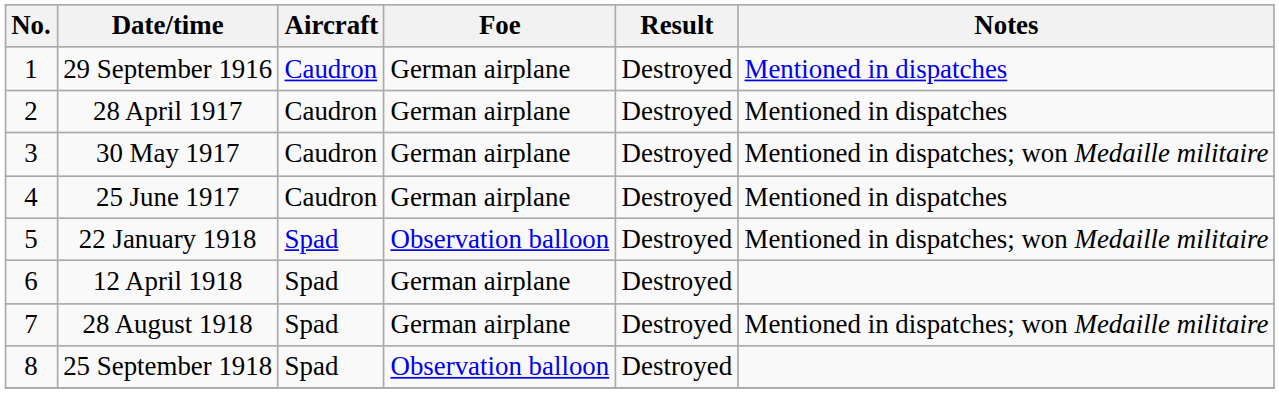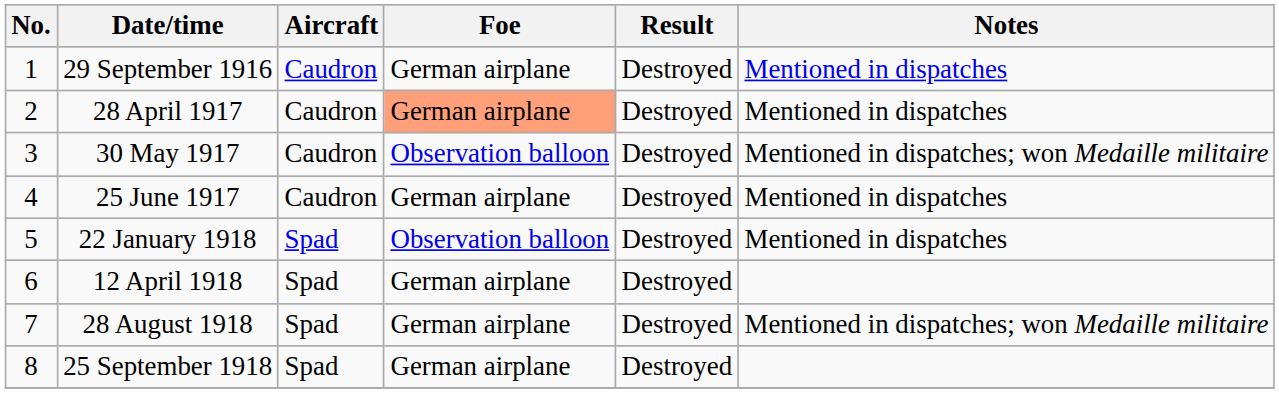 <table class="wikitable" border="1" style="margin: 1em auto 1em auto">
 <tr>
 <th>No.</th>
 <th>Date/time</th>
 <th>Aircraft</th>
 <th>Foe</th>
 <th>Result</th>
 <th>Notes</th>
 </tr>
 <tr>
 <td align="center">1</td>
 <td align="center">29 September 1916</td>
 <td><a href='#'>Caudron</a></td>
 <td>German airplane</td>
 <td>Destroyed</td>
 <td><a href='#'>Mentioned in dispatches</a></td>
 </tr>
 <tr>
 <td align="center">2</td>
 <td align="center">28 April 1917</td>
 <td>Caudron</td>
-<td>German airplane</td>
+<td style="background: lightsalmon;">German airplane</td>
 <td>Destroyed</td>
 <td>Mentioned in dispatches</td>
 </tr>
 <tr>
 <td align="center">3</td>
 <td align="center">30 May 1917</td>
 <td>Caudron</td>
-<td>German airplane</td>
+<td><a href='#'>Observation balloon</a></td>
 <td>Destroyed</td>
 <td>Mentioned in dispatches; won <em>Medaille militaire</em></td>
 </tr>
 <tr>
 <td align="center">4</td>
 <td align="center">25 June 1917</td>
 <td>Caudron</td>
 <td>German airplane</td>
 <td>Destroyed</td>
 <td>Mentioned in dispatches</td>
 </tr>
 <tr>
 <td align="center">5</td>
 <td align="center">22 January 1918</td>
 <td><a href='#'>Spad</a></td>
 <td><a href='#'>Observation balloon</a></td>
 <td>Destroyed</td>
-<td>Mentioned in dispatches; won <em>Medaille militaire</em></td>
+<td>Mentioned in dispatches</td>
 </tr>
 <tr>
 <td align="center">6</td>
 <td align="center">12 April 1918</td>
 <td>Spad</td>
 <td>German airplane</td>
 <td>Destroyed</td>
 <td></td>
 </tr>
 <tr>
 <td align="center">7</td>
 <td align="center">28 August 1918</td>
 <td>Spad</td>
 <td>German airplane</td>
 <td>Destroyed</td>
 <td>Mentioned in dispatches; won <em>Medaille militaire</em></td>
 </tr>
 <tr>
 <td align="center">8</td>
 <td align="center">25 September 1918</td>
 <td>Spad</td>
-<td><a href='#'>Observation balloon</a></td>
+<td>German airplane</td>
 <td>Destroyed</td>
 <td></td>
 </tr>
 <tr>
 </tr>
 </table>
